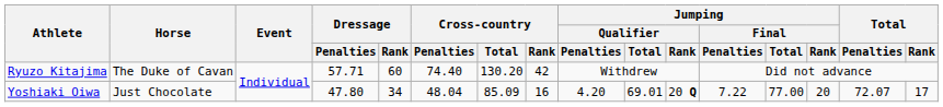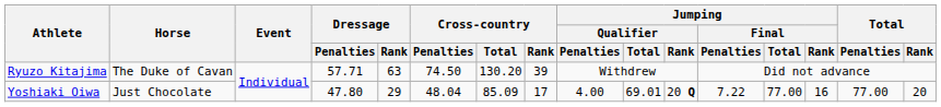 <table class=wikitable style="font-size:90%">
 <tr>
 <th rowspan="3">Athlete</th>
 <th rowspan="3">Horse</th>
 <th rowspan="3">Event</th>
 <th colspan="2" rowspan="2">Dressage</th>
 <th colspan="3" rowspan="2">Cross-country</th>
 <th colspan="6">Jumping</th>
 <th colspan="2" rowspan="2">Total</th>
 </tr>
 <tr style="font-size:95%">
 <th colspan="3">Qualifier</th>
 <th colspan="3">Final</th>
 </tr>
 <tr style="font-size:95%">
 <th>Penalties</th>
 <th>Rank</th>
 <th>Penalties</th>
 <th>Total</th>
 <th>Rank</th>
 <th>Penalties</th>
 <th>Total</th>
 <th>Rank</th>
 <th>Penalties</th>
 <th>Total</th>
 <th>Rank</th>
 <th>Penalties</th>
 <th>Rank</th>
 </tr>
 <tr align=center>
 <td align=left><a href='#'>Ryuzo Kitajima</a></td>
 <td align=left>The Duke of Cavan</td>
 <td align=left rowspan=2><a href='#'>Individual</a></td>
 <td>57.71</td>
-<td>60</td>
-<td>74.40</td>
+<td>63</td>
+<td>74.50</td>
 <td>130.20</td>
-<td>42</td>
+<td>39</td>
 <td colspan=3>Withdrew</td>
 <td colspan=5>Did not advance</td>
 </tr>
 <tr align=center>
 <td align=left><a href='#'>Yoshiaki Oiwa</a></td>
 <td align=left>Just Chocolate</td>
 <td>47.80</td>
-<td>34</td>
+<td>29</td>
 <td>48.04</td>
 <td>85.09</td>
-<td>16</td>
-<td>4.20</td>
+<td>17</td>
+<td>4.00</td>
 <td>69.01</td>
 <td>20 <strong>Q</strong></td>
 <td>7.22</td>
 <td>77.00</td>
+<td>16</td>
+<td>77.00</td>
 <td>20</td>
-<td>72.07</td>
-<td>17</td>
 </tr>
 </table>
